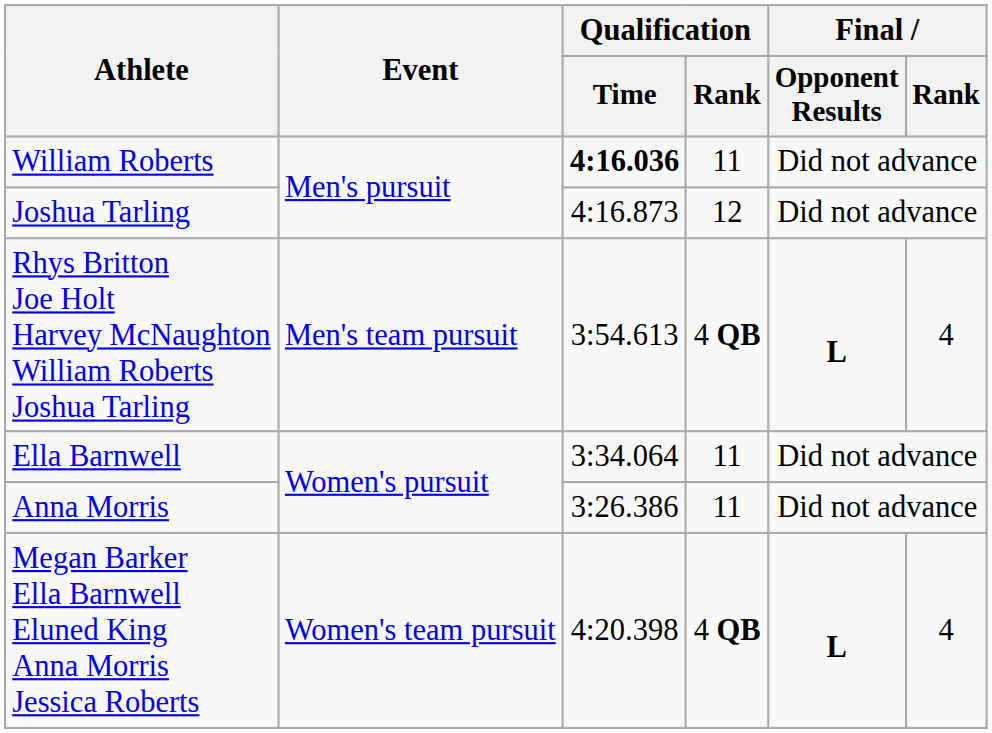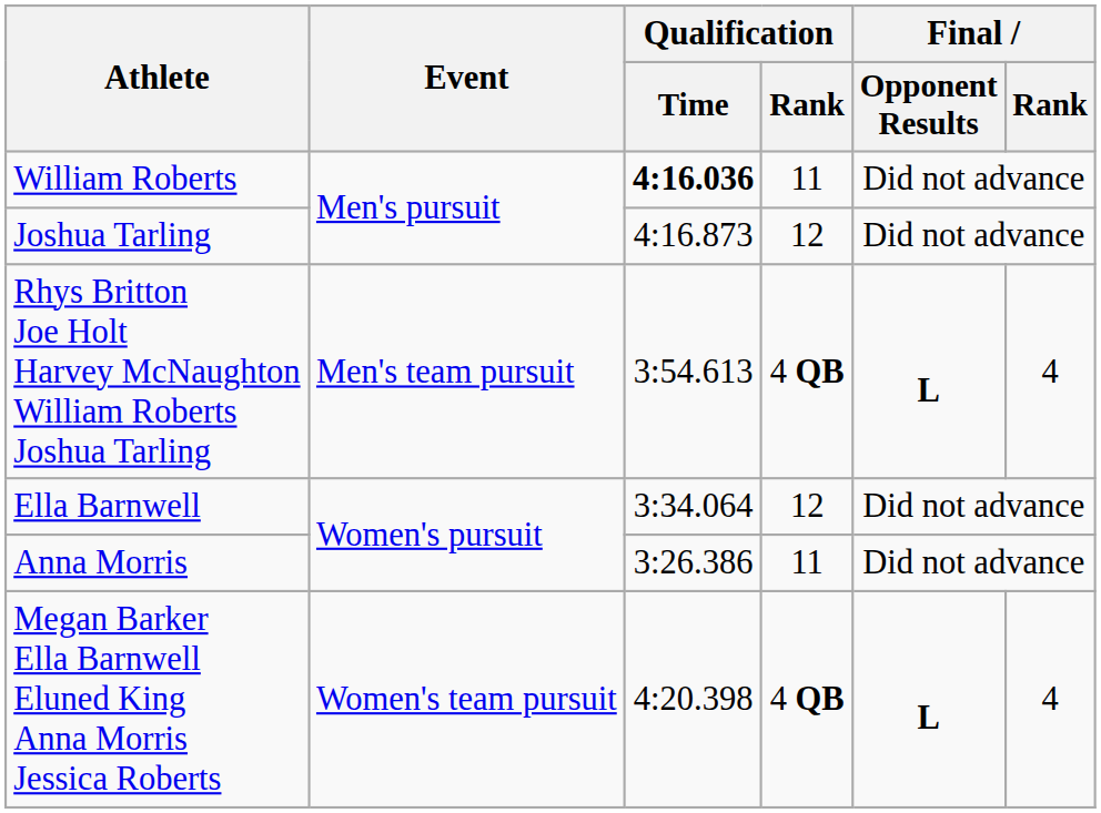 <table class="wikitable" style="font-size:90%; text-align:center">
 <tr>
 <th rowspan=2>Athlete</th>
 <th rowspan=2>Event</th>
 <th colspan=2>Qualification</th>
 <th colspan=2>Final / </th>
 </tr>
 <tr style="font-size:95%">
 <th>Time</th>
 <th>Rank</th>
 <th>Opponent<br>Results</th>
 <th>Rank</th>
 </tr>
 <tr>
 <td align=left><a href='#'>William Roberts</a></td>
 <td align=left rowspan=2><a href='#'>Men's pursuit</a></td>
 <td><strong>4:16.036</strong></td>
 <td>11</td>
 <td colspan=2>Did not advance</td>
 </tr>
 <tr>
 <td align=left><a href='#'>Joshua Tarling</a></td>
 <td>4:16.873</td>
 <td>12</td>
 <td colspan=2>Did not advance</td>
 </tr>
 <tr>
 <td align=left><a href='#'>Rhys Britton</a><br><a href='#'>Joe Holt</a><br><a href='#'>Harvey McNaughton</a><br><a href='#'>William Roberts</a><br><a href='#'>Joshua Tarling</a></td>
 <td align=left><a href='#'>Men's team pursuit</a></td>
 <td>3:54.613</td>
 <td>4 <strong>QB</strong></td>
 <td><br><strong>L</strong></td>
 <td>4</td>
 </tr>
 <tr>
 <td align=left><a href='#'>Ella Barnwell</a></td>
 <td align=left rowspan=2><a href='#'>Women's pursuit</a></td>
 <td>3:34.064</td>
-<td>11</td>
+<td>12</td>
 <td colspan=2>Did not advance</td>
 </tr>
 <tr>
 <td align=left><a href='#'>Anna Morris</a></td>
 <td>3:26.386</td>
 <td>11</td>
 <td colspan=2>Did not advance</td>
 </tr>
 <tr>
 <td align=left><a href='#'>Megan Barker</a><br><a href='#'>Ella Barnwell</a><br><a href='#'>Eluned King</a><br><a href='#'>Anna Morris</a><br><a href='#'>Jessica Roberts</a></td>
 <td align=left><a href='#'>Women's team pursuit</a></td>
 <td>4:20.398</td>
 <td>4 <strong>QB</strong></td>
 <td><br><strong>L</strong></td>
 <td>4</td>
 </tr>
 </table>
